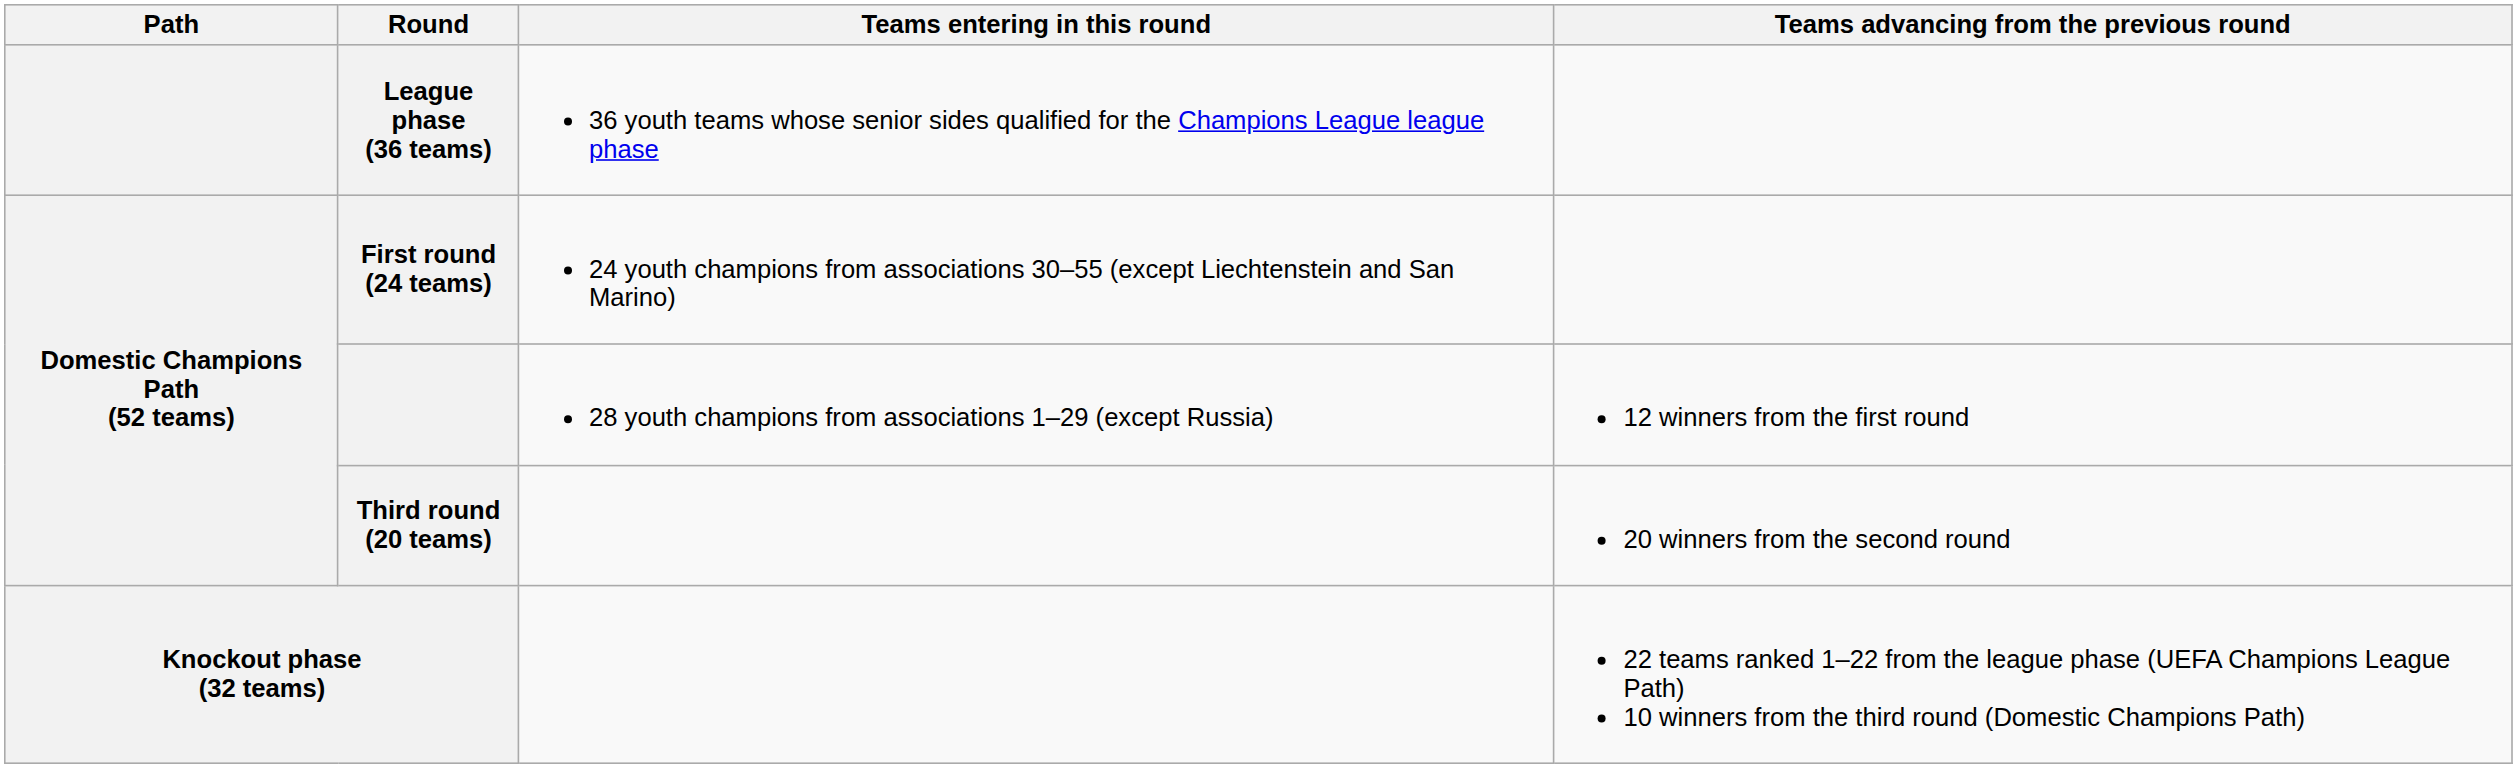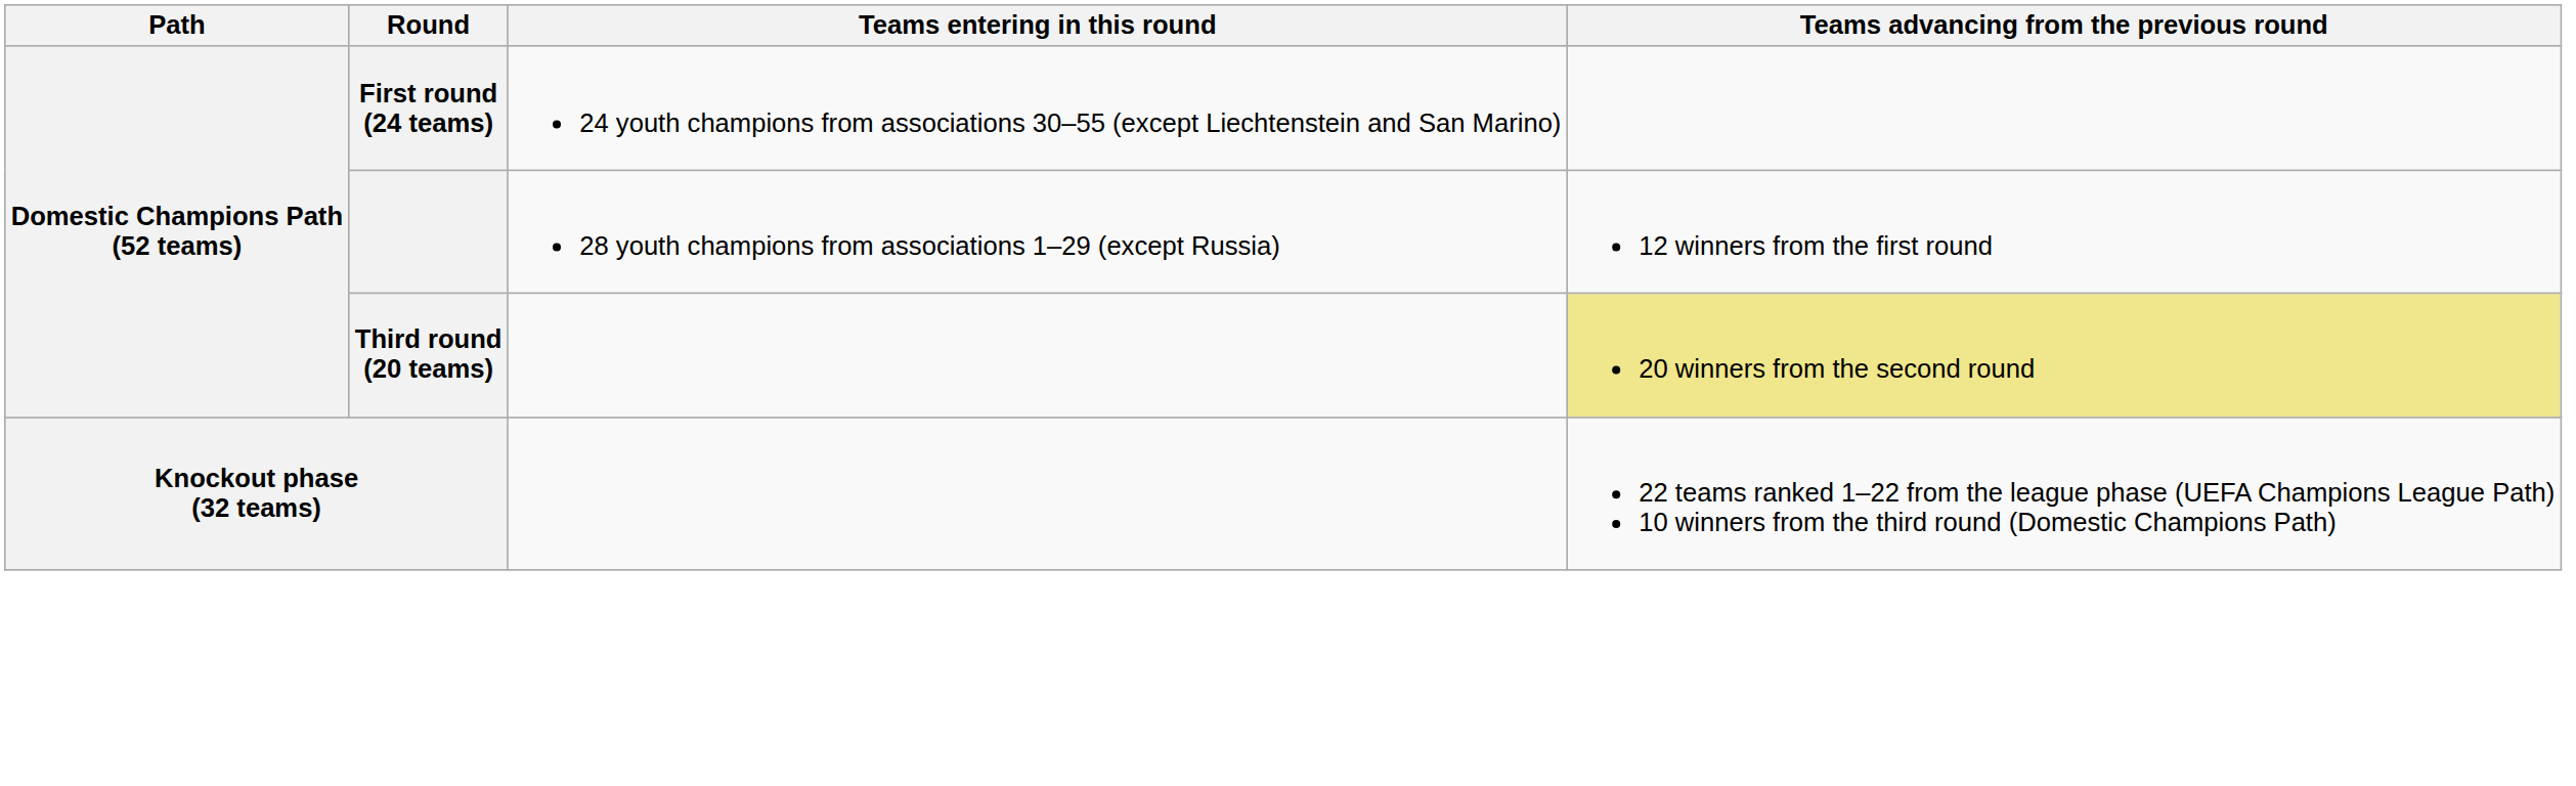 <table class="wikitable">
 <tr>
 <th>Path</th>
 <th>Round</th>
 <th>Teams entering in this round</th>
 <th>Teams advancing from the previous round</th>
-</tr>
-<tr>
-<th></th>
-<th>League phase<br>(36 teams)</th>
-<td><br><ul><li>36 youth teams whose senior sides qualified for the <a href='#'>Champions League league phase</a></li></ul></td>
-<td></td>
 </tr>
 <tr>
 <th rowspan=3>Domestic Champions Path<br>(52 teams)</th>
 <th>First round<br>(24 teams)</th>
 <td><br><ul><li>24 youth champions from associations 30–55 (except Liechtenstein and San Marino)</li></ul></td>
 <td></td>
 </tr>
 <tr>
 <th></th>
 <td><br><ul><li>28 youth champions from associations 1–29 (except Russia)</li></ul></td>
 <td><br><ul><li>12 winners from the first round</li></ul></td>
 </tr>
 <tr>
 <th>Third round<br>(20 teams)</th>
 <td></td>
-<td><br><ul><li>20 winners from the second round</li></ul></td>
+<td style="background: khaki;"><br><ul><li>20 winners from the second round</li></ul></td>
 </tr>
 <tr>
 <th colspan=2>Knockout phase<br>(32 teams)</th>
 <td></td>
 <td><br><ul><li>22 teams ranked 1–22 from the league phase (UEFA Champions League Path)</li><li>10 winners from the third round (Domestic Champions Path)</li></ul></td>
 </tr>
 </table>
